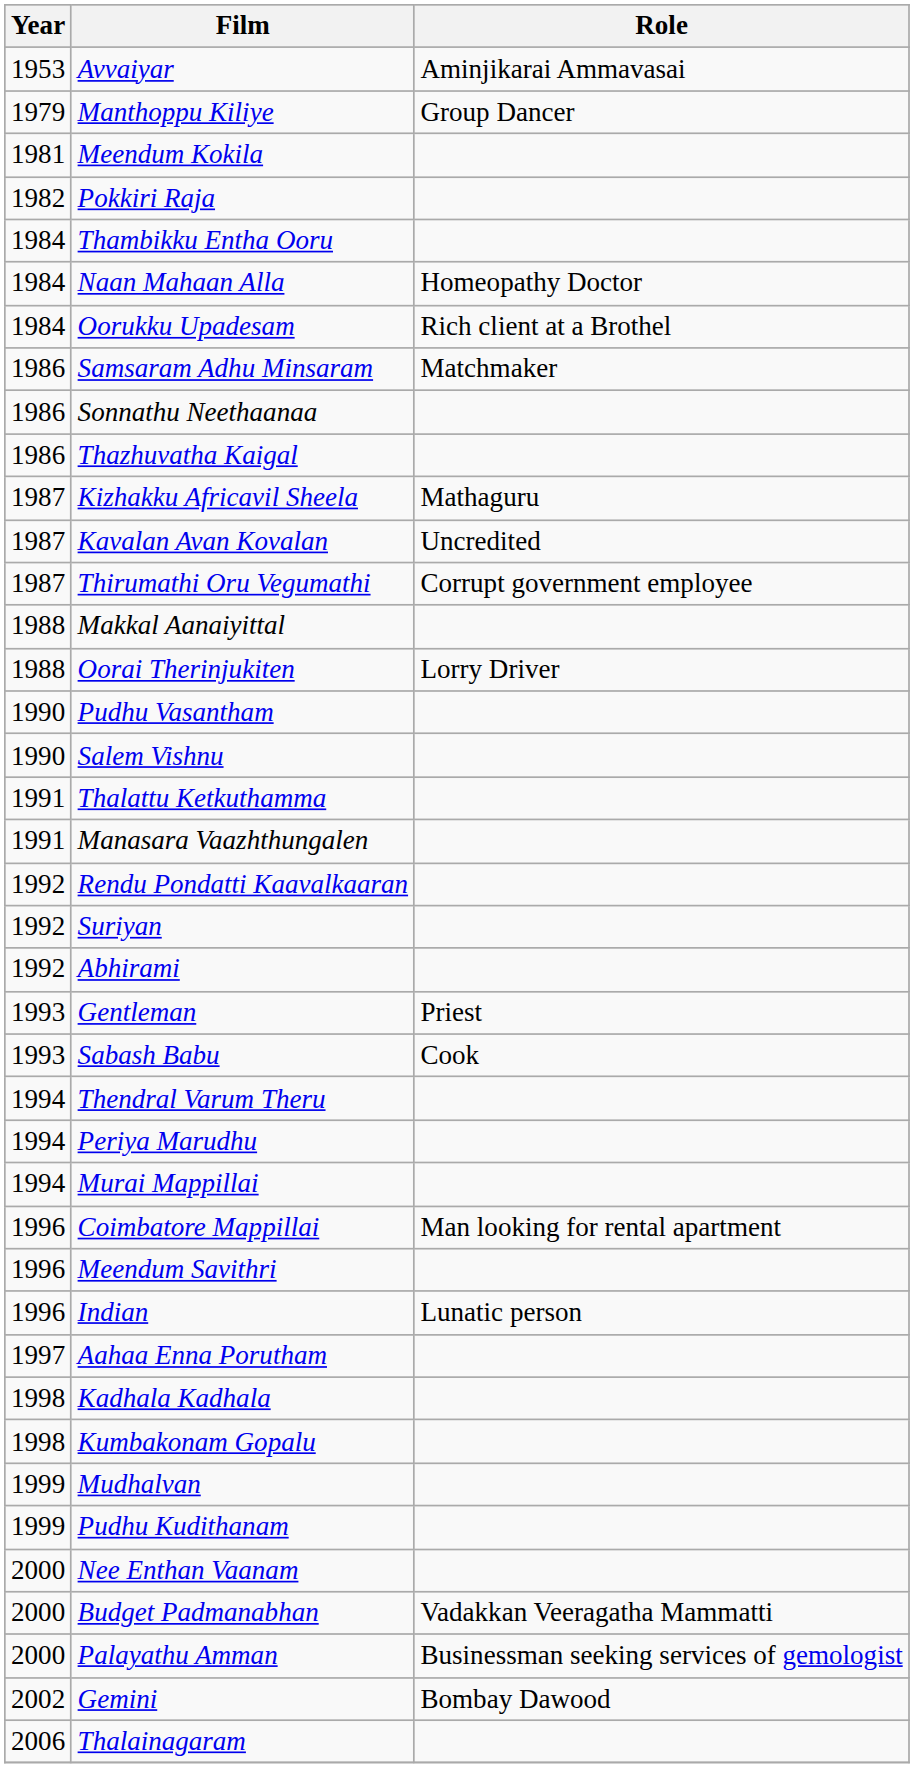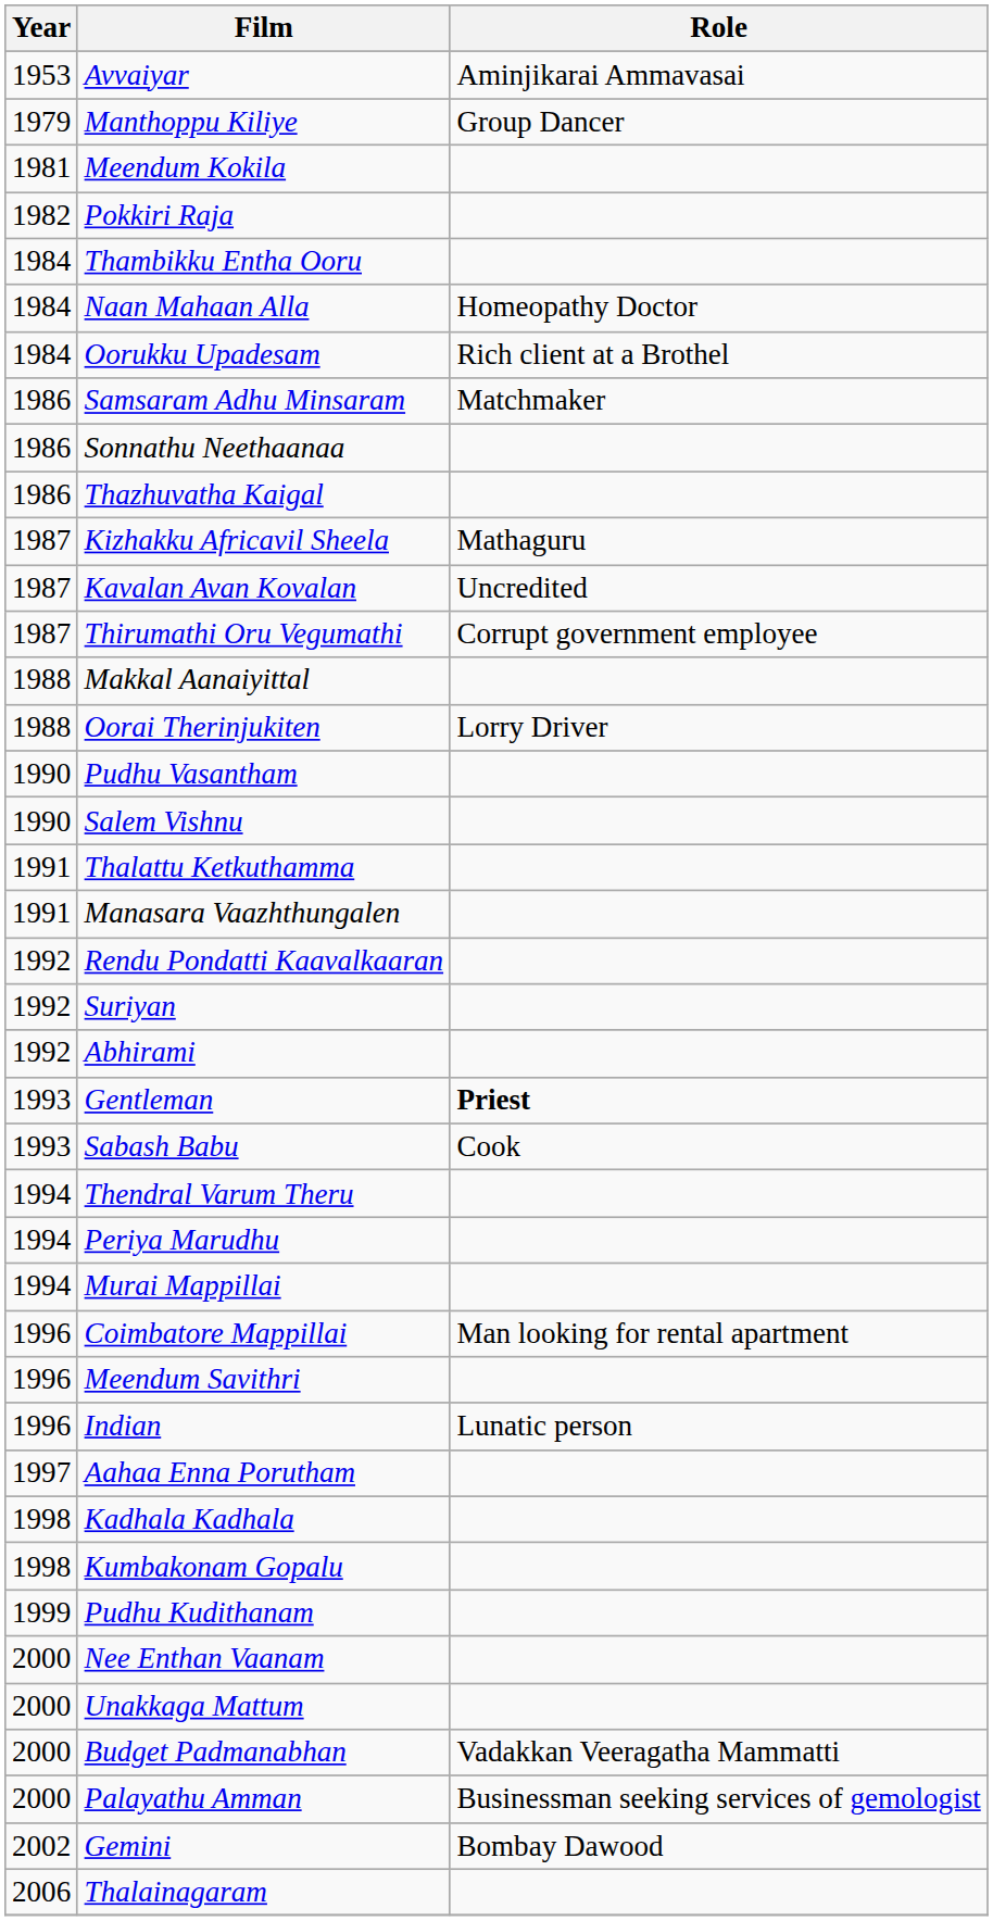 <table class="wikitable sortable">
 <tr>
 <th>Year</th>
 <th>Film</th>
 <th>Role</th>
 </tr>
 <tr>
 <td>1953</td>
 <td><em><a href='#'>Avvaiyar</a></em></td>
 <td>Aminjikarai Ammavasai</td>
 </tr>
 <tr>
 <td>1979</td>
 <td><em><a href='#'>Manthoppu Kiliye</a></em></td>
 <td>Group Dancer</td>
 </tr>
 <tr>
 <td>1981</td>
 <td><em><a href='#'>Meendum Kokila</a></em></td>
 <td></td>
 </tr>
 <tr>
 <td>1982</td>
 <td><em><a href='#'>Pokkiri Raja</a></em></td>
 <td></td>
 </tr>
 <tr>
 <td>1984</td>
 <td><em><a href='#'>Thambikku Entha Ooru </a></em></td>
 <td></td>
 </tr>
 <tr>
 <td>1984</td>
 <td><em><a href='#'>Naan Mahaan Alla</a></em></td>
 <td>Homeopathy Doctor</td>
 </tr>
 <tr>
 <td>1984</td>
 <td><em><a href='#'>Oorukku Upadesam</a></em></td>
 <td>Rich client at a Brothel</td>
 </tr>
 <tr>
 <td>1986</td>
 <td><em><a href='#'>Samsaram Adhu Minsaram</a></em></td>
 <td>Matchmaker</td>
 </tr>
 <tr>
 <td>1986</td>
 <td><em>Sonnathu Neethaanaa</em></td>
 <td></td>
 </tr>
 <tr>
 <td>1986</td>
 <td><em><a href='#'>Thazhuvatha Kaigal</a></em></td>
 <td></td>
 </tr>
 <tr>
 <td>1987</td>
 <td><em><a href='#'>Kizhakku Africavil Sheela</a></em></td>
 <td>Mathaguru</td>
 </tr>
 <tr>
 <td>1987</td>
 <td><em><a href='#'>Kavalan Avan Kovalan</a></em></td>
 <td>Uncredited</td>
 </tr>
 <tr>
 <td>1987</td>
 <td><em><a href='#'>Thirumathi Oru Vegumathi</a></em></td>
 <td>Corrupt government employee</td>
 </tr>
 <tr>
 <td>1988</td>
 <td><em>Makkal Aanaiyittal</em></td>
 <td></td>
 </tr>
 <tr>
 <td>1988</td>
 <td><em><a href='#'>Oorai Therinjukiten</a></em></td>
 <td>Lorry Driver</td>
 </tr>
 <tr>
 <td>1990</td>
 <td><em><a href='#'>Pudhu Vasantham</a></em></td>
 <td></td>
 </tr>
 <tr>
 <td>1990</td>
 <td><em><a href='#'>Salem Vishnu</a></em></td>
 <td></td>
 </tr>
 <tr>
 <td>1991</td>
 <td><em><a href='#'>Thalattu Ketkuthamma</a></em></td>
 <td></td>
 </tr>
 <tr>
 <td>1991</td>
 <td><em>Manasara Vaazhthungalen</em></td>
 <td></td>
 </tr>
 <tr>
 <td>1992</td>
 <td><em><a href='#'>Rendu Pondatti Kaavalkaaran</a></em></td>
 <td></td>
 </tr>
 <tr>
 <td>1992</td>
 <td><em><a href='#'>Suriyan</a></em></td>
 <td></td>
 </tr>
 <tr>
 <td>1992</td>
 <td><em><a href='#'>Abhirami</a></em></td>
 <td></td>
 </tr>
 <tr>
 <td>1993</td>
 <td><em><a href='#'>Gentleman</a></em></td>
-<td>Priest</td>
+<td><strong>Priest</strong></td>
 </tr>
 <tr>
 <td>1993</td>
 <td><em><a href='#'>Sabash Babu</a></em></td>
 <td>Cook</td>
 </tr>
 <tr>
 <td>1994</td>
 <td><em><a href='#'>Thendral Varum Theru</a></em></td>
 <td></td>
 </tr>
 <tr>
 <td>1994</td>
 <td><em><a href='#'>Periya Marudhu</a></em></td>
 <td></td>
 </tr>
 <tr>
 <td>1994</td>
 <td><em><a href='#'>Murai Mappillai</a></em></td>
 <td></td>
 </tr>
 <tr>
 <td>1996</td>
 <td><em><a href='#'>Coimbatore Mappillai</a></em></td>
 <td>Man looking for rental apartment</td>
 </tr>
 <tr>
 <td>1996</td>
 <td><em><a href='#'>Meendum Savithri</a></em></td>
 <td></td>
 </tr>
 <tr>
 <td>1996</td>
 <td><em><a href='#'>Indian</a></em></td>
 <td>Lunatic person</td>
 </tr>
 <tr>
 <td>1997</td>
 <td><em><a href='#'>Aahaa Enna Porutham</a></em></td>
 <td></td>
 </tr>
 <tr>
 <td>1998</td>
 <td><em><a href='#'>Kadhala Kadhala</a></em></td>
 <td></td>
 </tr>
 <tr>
 <td>1998</td>
 <td><em><a href='#'>Kumbakonam Gopalu</a></em></td>
 <td></td>
 </tr>
 <tr>
 <td>1999</td>
-<td><em><a href='#'>Mudhalvan</a></em></td>
-<td></td>
-</tr>
-<tr>
-<td>1999</td>
 <td><em><a href='#'>Pudhu Kudithanam</a></em></td>
 <td></td>
 </tr>
 <tr>
 <td>2000</td>
 <td><em><a href='#'>Nee Enthan Vaanam</a></em></td>
+<td></td>
+</tr>
+<tr>
+<td>2000</td>
+<td><em><a href='#'>Unakkaga Mattum</a></em></td>
 <td></td>
 </tr>
 <tr>
 <td>2000</td>
 <td><em><a href='#'>Budget Padmanabhan</a></em></td>
 <td>Vadakkan Veeragatha Mammatti</td>
 </tr>
 <tr>
 <td>2000</td>
 <td><em><a href='#'>Palayathu Amman</a></em></td>
 <td>Businessman seeking services of <a href='#'>gemologist</a></td>
 </tr>
 <tr>
 <td>2002</td>
 <td><em><a href='#'>Gemini</a></em></td>
 <td>Bombay Dawood</td>
 </tr>
 <tr>
 <td>2006</td>
 <td><em><a href='#'>Thalainagaram</a></em></td>
 <td></td>
 </tr>
 <tr>
 </tr>
 </table>
